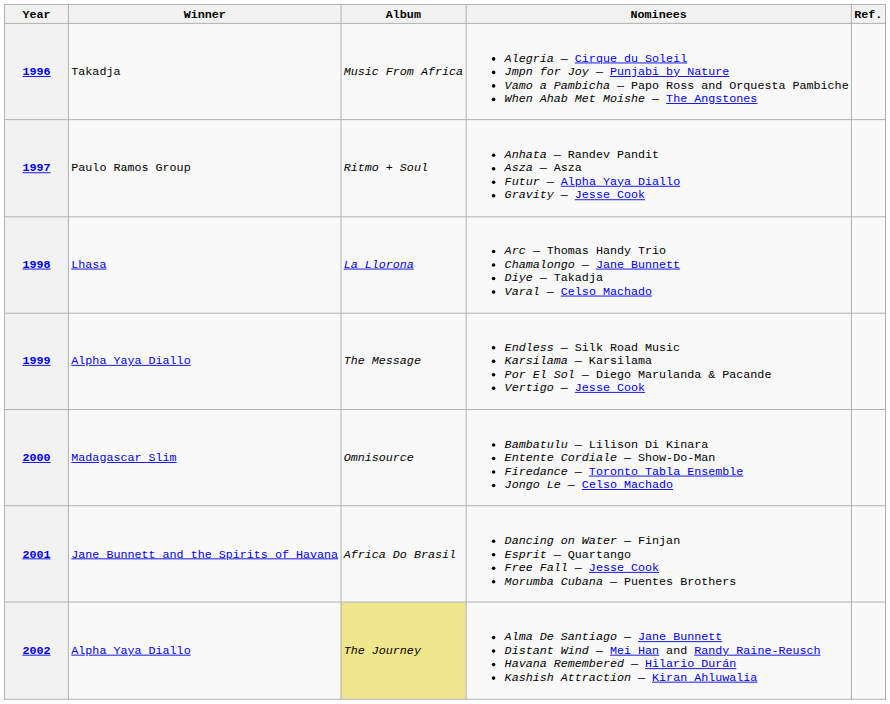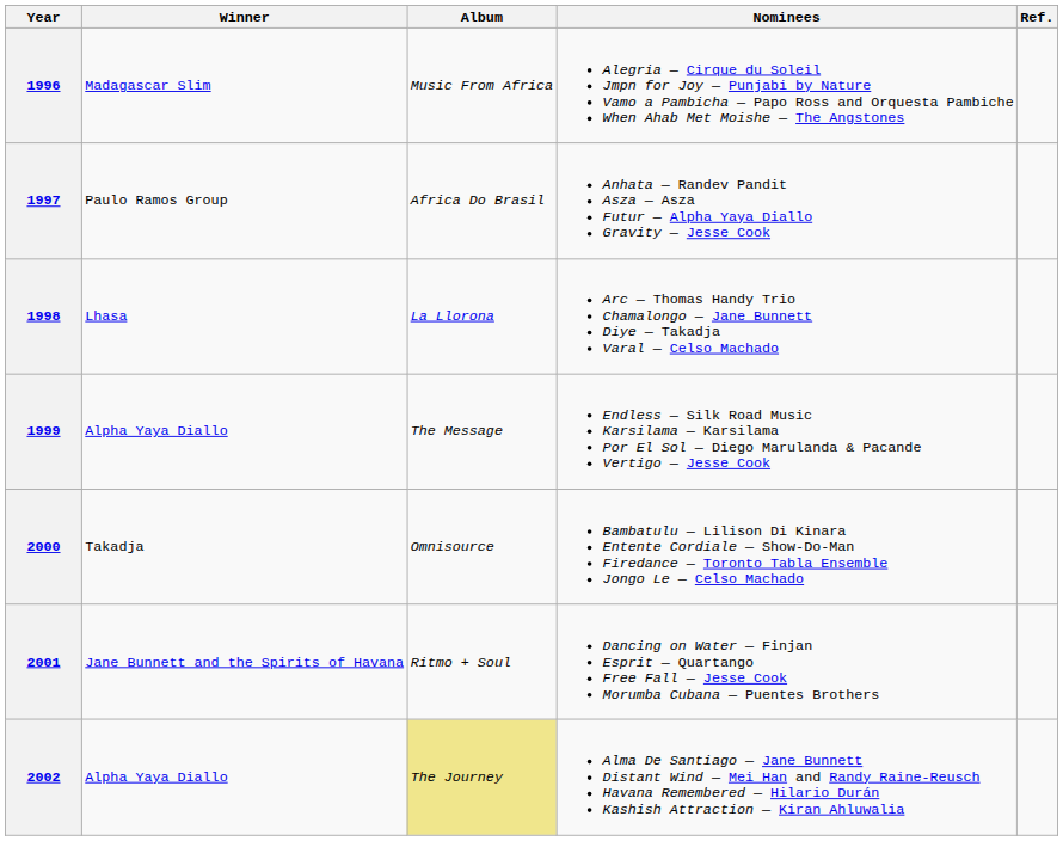 <table class="wikitable sortable">
 <tr>
 <th scope="col" style="width:5em;">Year</th>
 <th scope="col">Winner</th>
 <th scope="col">Album</th>
 <th scope="col" class="unsortable">Nominees</th>
 <th scope="col" class="unsortable">Ref.</th>
 </tr>
 <tr>
 <th scope="row"><a href='#'>1996</a></th>
-<td>Takadja</td>
+<td><a href='#'>Madagascar Slim</a></td>
 <td><em>Music From Africa</em></td>
 <td><br><ul><li><em>Alegria</em> — <a href='#'>Cirque du Soleil</a></li><li><em>Jmpn for Joy</em> — <a href='#'>Punjabi by Nature</a></li><li><em>Vamo a Pambicha</em> — Papo Ross and Orquesta Pambiche</li><li><em>When Ahab Met Moishe</em> — <a href='#'>The Angstones</a></li></ul></td>
 <td align="center"></td>
 </tr>
 <tr>
 <th scope="row"><a href='#'>1997</a></th>
 <td>Paulo Ramos Group</td>
-<td><em>Ritmo + Soul</em></td>
+<td><em>Africa Do Brasil</em></td>
 <td><br><ul><li><em>Anhata</em> — Randev Pandit</li><li><em>Asza</em> — Asza</li><li><em>Futur</em> — <a href='#'>Alpha Yaya Diallo</a></li><li><em>Gravity</em> — <a href='#'>Jesse Cook</a></li></ul></td>
 <td align="center"></td>
 </tr>
 <tr>
 <th scope="row"><a href='#'>1998</a></th>
 <td><a href='#'>Lhasa</a></td>
 <td><em><a href='#'>La Llorona</a></em></td>
 <td><br><ul><li><em>Arc</em> — Thomas Handy Trio</li><li><em>Chamalongo</em> — <a href='#'>Jane Bunnett</a></li><li><em>Diye</em> — Takadja</li><li><em>Varal</em> — <a href='#'>Celso Machado</a></li></ul></td>
 <td align="center"></td>
 </tr>
 <tr>
 <th scope="row"><a href='#'>1999</a></th>
 <td><a href='#'>Alpha Yaya Diallo</a></td>
 <td><em>The Message</em></td>
 <td><br><ul><li><em>Endless</em> — Silk Road Music</li><li><em>Karsilama</em> — Karsilama</li><li><em>Por El Sol</em> — Diego Marulanda & Pacande</li><li><em>Vertigo</em> — <a href='#'>Jesse Cook</a></li></ul></td>
 <td align="center"></td>
 </tr>
 <tr>
 <th scope="row"><a href='#'>2000</a></th>
-<td><a href='#'>Madagascar Slim</a></td>
+<td>Takadja</td>
 <td><em>Omnisource</em></td>
 <td><br><ul><li><em>Bambatulu</em> — Lilison Di Kinara</li><li><em>Entente Cordiale</em> — Show-Do-Man</li><li><em>Firedance</em> — <a href='#'>Toronto Tabla Ensemble</a></li><li><em>Jongo Le</em> — <a href='#'>Celso Machado</a></li></ul></td>
 <td align="center"></td>
 </tr>
 <tr>
 <th scope="row"><a href='#'>2001</a></th>
 <td><a href='#'>Jane Bunnett and the Spirits of Havana</a></td>
-<td><em>Africa Do Brasil</em></td>
+<td><em>Ritmo + Soul</em></td>
 <td><br><ul><li><em>Dancing on Water</em> — Finjan</li><li><em>Esprit</em> — Quartango</li><li><em>Free Fall</em> — <a href='#'>Jesse Cook</a></li><li><em>Morumba Cubana</em> — Puentes Brothers</li></ul></td>
 <td align="center"></td>
 </tr>
 <tr>
 <th scope="row"><a href='#'>2002</a></th>
 <td><a href='#'>Alpha Yaya Diallo</a></td>
 <td style="background: khaki;"><em>The Journey</em></td>
 <td><br><ul><li><em>Alma De Santiago</em> — <a href='#'>Jane Bunnett</a></li><li><em>Distant Wind</em> — <a href='#'>Mei Han</a> and <a href='#'>Randy Raine-Reusch</a></li><li><em>Havana Remembered</em> — <a href='#'>Hilario Durán</a></li><li><em>Kashish Attraction</em> — <a href='#'>Kiran Ahluwalia</a></li></ul></td>
 <td align="center"></td>
 </tr>
 </table>
